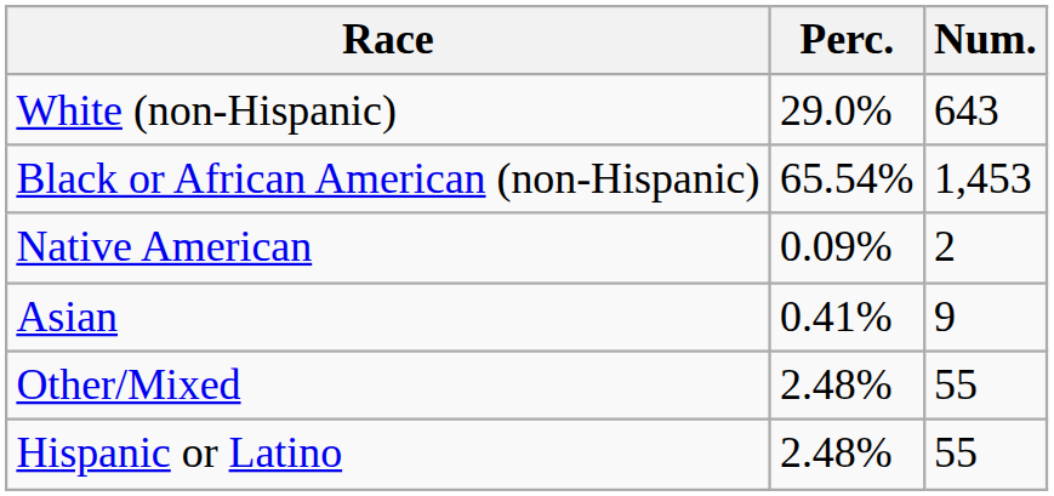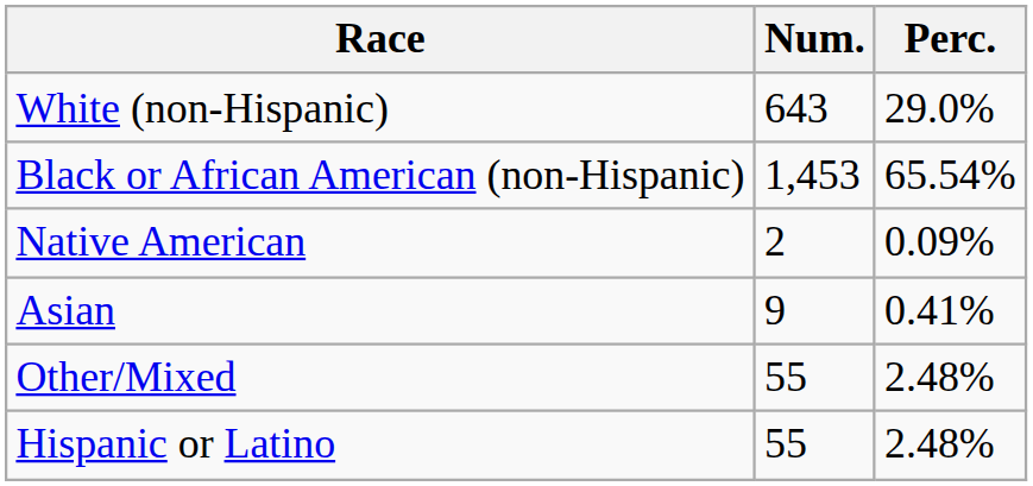 <table class="wikitable">
 <tr>
 <th>Race</th>
+<th>Num.</th>
 <th>Perc.</th>
-<th>Num.</th>
 </tr>
 <tr>
 <td><a href='#'>White</a> (non-Hispanic)</td>
+<td>643</td>
 <td>29.0%</td>
-<td>643</td>
 </tr>
 <tr>
 <td><a href='#'>Black or African American</a> (non-Hispanic)</td>
+<td>1,453</td>
 <td>65.54%</td>
-<td>1,453</td>
 </tr>
 <tr>
 <td><a href='#'>Native American</a></td>
+<td>2</td>
 <td>0.09%</td>
-<td>2</td>
 </tr>
 <tr>
 <td><a href='#'>Asian</a></td>
+<td>9</td>
 <td>0.41%</td>
-<td>9</td>
 </tr>
 <tr>
 <td><a href='#'>Other/Mixed</a></td>
+<td>55</td>
 <td>2.48%</td>
-<td>55</td>
 </tr>
 <tr>
 <td><a href='#'>Hispanic</a> or <a href='#'>Latino</a></td>
+<td>55</td>
 <td>2.48%</td>
-<td>55</td>
 </tr>
 </table>
